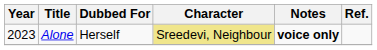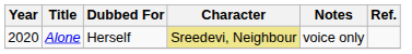 <table class="wikitable">
 <tr>
 <th>Year</th>
 <th>Title</th>
 <th>Dubbed For</th>
 <th>Character</th>
 <th>Notes</th>
 <th>Ref.</th>
 </tr>
 <tr>
-<td>2023</td>
+<td>2020</td>
 <td><em><a href='#'>Alone</a></em></td>
 <td>Herself</td>
 <td style="background: khaki;">Sreedevi, Neighbour</td>
-<td><strong>voice only</strong></td>
+<td>voice only</td>
 <td></td>
 </tr>
 <tr>
 </tr>
 </table>
